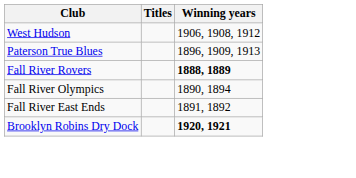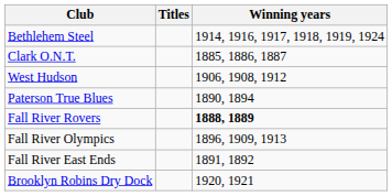 <table class= "wikitable sortable" style="text-align: ">
 <tr>
 <th width= px>Club</th>
 <th width= px>Titles</th>
 <th width= px>Winning years</th>
+</tr>
+<tr>
+<td><a href='#'>Bethlehem Steel</a></td>
+<td></td>
+<td>1914, 1916, 1917, 1918, 1919, 1924</td>
+</tr>
+<tr>
+<td><a href='#'>Clark O.N.T.</a></td>
+<td></td>
+<td>1885, 1886, 1887</td>
 </tr>
 <tr>
 <td><a href='#'>West Hudson</a></td>
 <td></td>
 <td>1906, 1908, 1912</td>
 </tr>
 <tr>
 <td><a href='#'>Paterson True Blues</a></td>
 <td></td>
-<td>1896, 1909, 1913</td>
+<td>1890, 1894</td>
 </tr>
 <tr>
 <td><a href='#'>Fall River Rovers</a></td>
 <td></td>
 <td><strong>1888, 1889</strong></td>
 </tr>
 <tr>
 <td>Fall River Olympics</td>
 <td></td>
-<td>1890, 1894</td>
+<td>1896, 1909, 1913</td>
 </tr>
 <tr>
 <td>Fall River East Ends</td>
 <td></td>
 <td>1891, 1892</td>
 </tr>
 <tr>
 <td><a href='#'>Brooklyn Robins Dry Dock</a></td>
 <td></td>
-<td><strong>1920, 1921</strong></td>
+<td>1920, 1921</td>
 </tr>
 </table>
